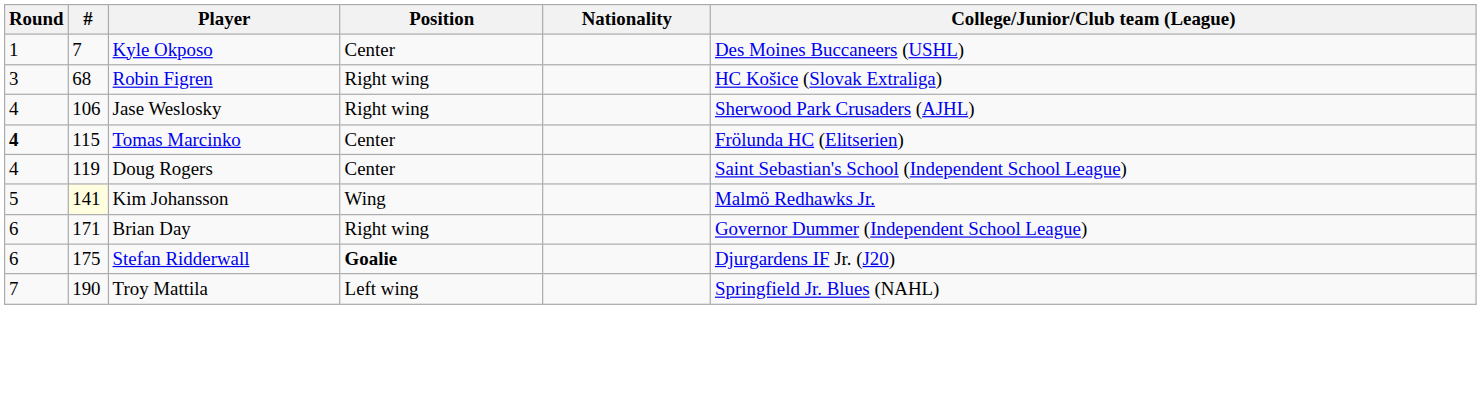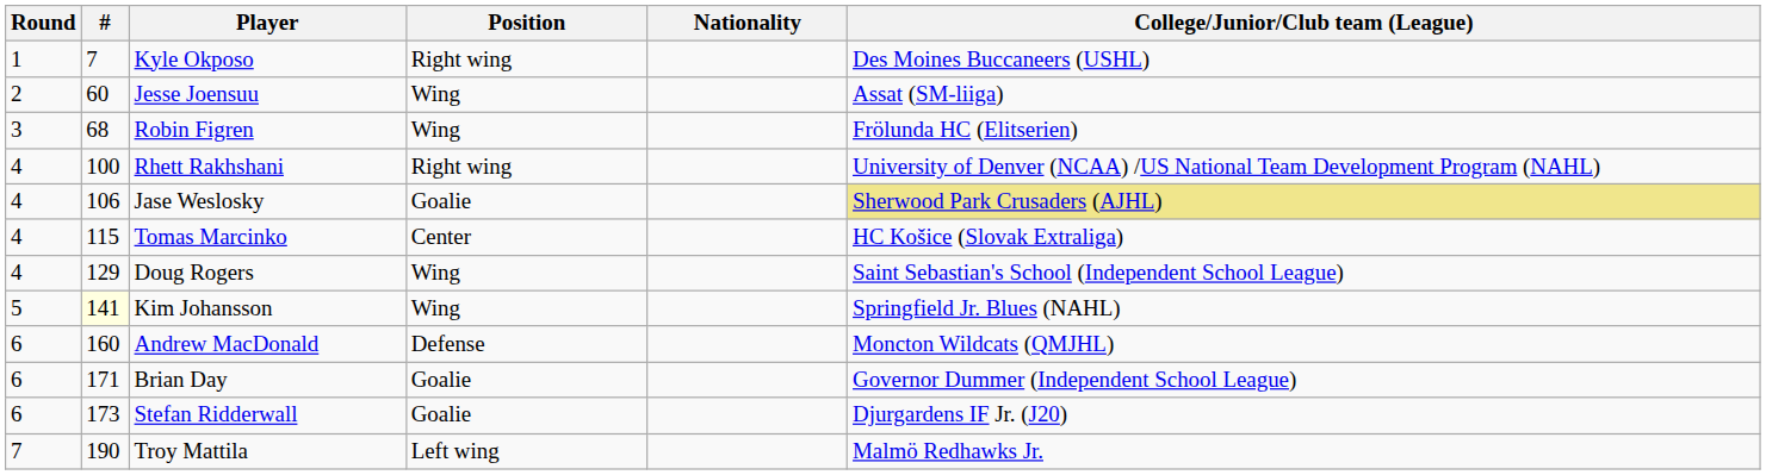 <table class="wikitable">
 <tr align="center">
 <th bgcolor="#DDDDFF" width="2.75%">Round</th>
 <th bgcolor="#DDDDFF" width="2.75%">#</th>
 <th bgcolor="#DDDDFF" width="16.0%">Player</th>
 <th bgcolor="#DDDDFF" width="14.0%">Position</th>
 <th bgcolor="#DDDDFF" width="11.5%">Nationality</th>
 <th bgcolor="#DDDDFF" width="100.0%">College/Junior/Club team (League)</th>
 </tr>
 <tr>
 <td>1</td>
 <td>7</td>
 <td><a href='#'>Kyle Okposo</a></td>
-<td>Center</td>
+<td>Right wing</td>
 <td></td>
 <td><a href='#'>Des Moines Buccaneers</a> (<a href='#'>USHL</a>)</td>
+</tr>
+<tr>
+<td>2</td>
+<td>60</td>
+<td><a href='#'>Jesse Joensuu</a></td>
+<td>Wing</td>
+<td></td>
+<td><a href='#'>Assat</a> (<a href='#'>SM-liiga</a>)</td>
 </tr>
 <tr>
 <td>3</td>
 <td>68</td>
 <td><a href='#'>Robin Figren</a></td>
+<td>Wing</td>
+<td></td>
+<td><a href='#'>Frölunda HC</a> (<a href='#'>Elitserien</a>)</td>
+</tr>
+<tr>
+<td>4</td>
+<td>100</td>
+<td><a href='#'>Rhett Rakhshani</a></td>
 <td>Right wing</td>
+<td></td>
+<td><a href='#'>University of Denver</a> (<a href='#'>NCAA</a>) /<a href='#'>US National Team Development Program</a> (<a href='#'>NAHL</a>)</td>
+</tr>
+<tr>
+<td>4</td>
+<td>106</td>
+<td>Jase Weslosky</td>
+<td>Goalie</td>
+<td></td>
+<td style="background: khaki;"><a href='#'>Sherwood Park Crusaders</a> (<a href='#'>AJHL</a>)</td>
+</tr>
+<tr>
+<td>4</td>
+<td>115</td>
+<td><a href='#'>Tomas Marcinko</a></td>
+<td>Center</td>
 <td></td>
 <td><a href='#'>HC Košice</a> (<a href='#'>Slovak Extraliga</a>)</td>
 </tr>
 <tr>
 <td>4</td>
-<td>106</td>
-<td>Jase Weslosky</td>
-<td>Right wing</td>
-<td></td>
-<td><a href='#'>Sherwood Park Crusaders</a> (<a href='#'>AJHL</a>)</td>
-</tr>
-<tr>
-<td><strong>4</strong></td>
-<td>115</td>
-<td><a href='#'>Tomas Marcinko</a></td>
-<td>Center</td>
-<td></td>
-<td><a href='#'>Frölunda HC</a> (<a href='#'>Elitserien</a>)</td>
-</tr>
-<tr>
-<td>4</td>
-<td>119</td>
+<td>129</td>
 <td>Doug Rogers</td>
-<td>Center</td>
+<td>Wing</td>
 <td></td>
 <td><a href='#'>Saint Sebastian's School</a> (<a href='#'>Independent School League</a>)</td>
 </tr>
 <tr>
 <td>5</td>
 <td style="background: lightyellow;">141</td>
 <td>Kim Johansson</td>
 <td>Wing</td>
 <td></td>
-<td><a href='#'>Malmö Redhawks Jr.</a></td>
+<td><a href='#'>Springfield Jr. Blues</a> (NAHL)</td>
+</tr>
+<tr>
+<td>6</td>
+<td>160</td>
+<td><a href='#'>Andrew MacDonald</a></td>
+<td>Defense</td>
+<td></td>
+<td><a href='#'>Moncton Wildcats</a> (<a href='#'>QMJHL</a>)</td>
 </tr>
 <tr>
 <td>6</td>
 <td>171</td>
 <td>Brian Day</td>
-<td>Right wing</td>
+<td>Goalie</td>
 <td></td>
 <td><a href='#'>Governor Dummer</a> (<a href='#'>Independent School League</a>)</td>
 </tr>
 <tr>
 <td>6</td>
-<td>175</td>
+<td>173</td>
 <td><a href='#'>Stefan Ridderwall</a></td>
-<td><strong>Goalie</strong></td>
+<td>Goalie</td>
 <td></td>
 <td><a href='#'>Djurgardens IF</a> Jr. (<a href='#'>J20</a>)</td>
 </tr>
 <tr>
 <td>7</td>
 <td>190</td>
 <td>Troy Mattila</td>
 <td>Left wing</td>
 <td></td>
-<td><a href='#'>Springfield Jr. Blues</a> (NAHL)</td>
+<td><a href='#'>Malmö Redhawks Jr.</a></td>
 </tr>
 </table>
